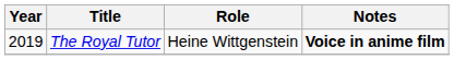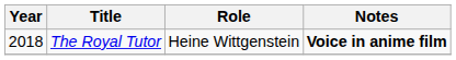 <table class="wikitable sortable">
 <tr>
 <th>Year</th>
 <th>Title</th>
 <th>Role</th>
 <th class="unsortable">Notes</th>
 </tr>
 <tr>
-<td>2019</td>
+<td>2018</td>
 <td><em><a href='#'>The Royal Tutor</a></em></td>
 <td>Heine Wittgenstein</td>
 <td><strong>Voice in anime film</strong></td>
 </tr>
 <tr>
 </tr>
 </table>
